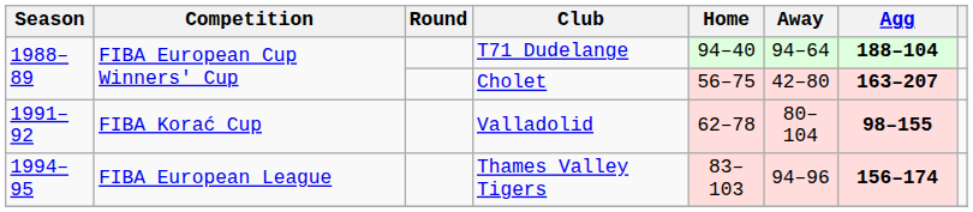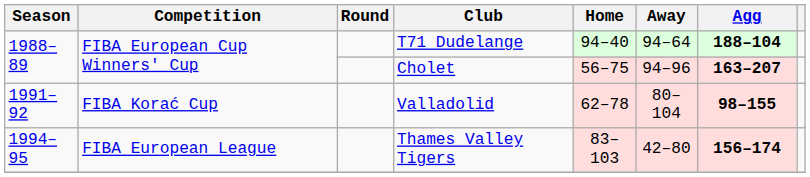 <table class="wikitable mw-collapsible" style="font-size:95%;">
 <tr>
 <th>Season</th>
 <th>Competition</th>
 <th>Round</th>
 <th>Club</th>
 <th>Home</th>
 <th>Away</th>
 <th width="70"><a href='#'>Agg</a></th>
 <th></th>
 </tr>
 <tr>
 <td rowspan="2"><a href='#'>1988–89</a></td>
 <td rowspan="2"><a href='#'>FIBA European Cup Winners' Cup</a></td>
 <td></td>
 <td> <a href='#'>T71 Dudelange</a></td>
 <td style="text-align:center;" bgcolor=#dfd>94–40</td>
 <td style="text-align:center;" bgcolor=#dfd>94–64</td>
 <td style="text-align:center;" bgcolor=#dfd><strong>188–104</strong></td>
 <td></td>
 </tr>
 <tr>
 <td></td>
 <td> <a href='#'>Cholet</a></td>
 <td style="text-align:center;" bgcolor=#fdd>56–75</td>
-<td style="text-align:center;" bgcolor=#fdd>42–80</td>
+<td style="text-align:center;" bgcolor=#fdd>94–96</td>
 <td style="text-align:center;" bgcolor=#fdd><strong>163–207</strong></td>
 <td></td>
 </tr>
 <tr>
 <td rowspan="1"><a href='#'>1991–92</a></td>
 <td rowspan="1"><a href='#'>FIBA Korać Cup</a></td>
 <td></td>
 <td> <a href='#'>Valladolid</a></td>
 <td style="text-align:center;" bgcolor=#fdd>62–78</td>
 <td style="text-align:center;" bgcolor=#fdd>80–104</td>
 <td style="text-align:center;" bgcolor=#fdd><strong>98–155</strong></td>
 <td></td>
 </tr>
 <tr>
 <td rowspan="1"><a href='#'>1994–95</a></td>
 <td rowspan="1"><a href='#'>FIBA European League</a></td>
 <td></td>
 <td> <a href='#'>Thames Valley Tigers</a></td>
 <td style="text-align:center;" bgcolor=#fdd>83–103</td>
-<td style="text-align:center;" bgcolor=#fdd>94–96</td>
+<td style="text-align:center;" bgcolor=#fdd>42–80</td>
 <td style="text-align:center;" bgcolor=#fdd><strong>156–174</strong></td>
 <td></td>
 </tr>
 <tr>
 </tr>
 </table>
